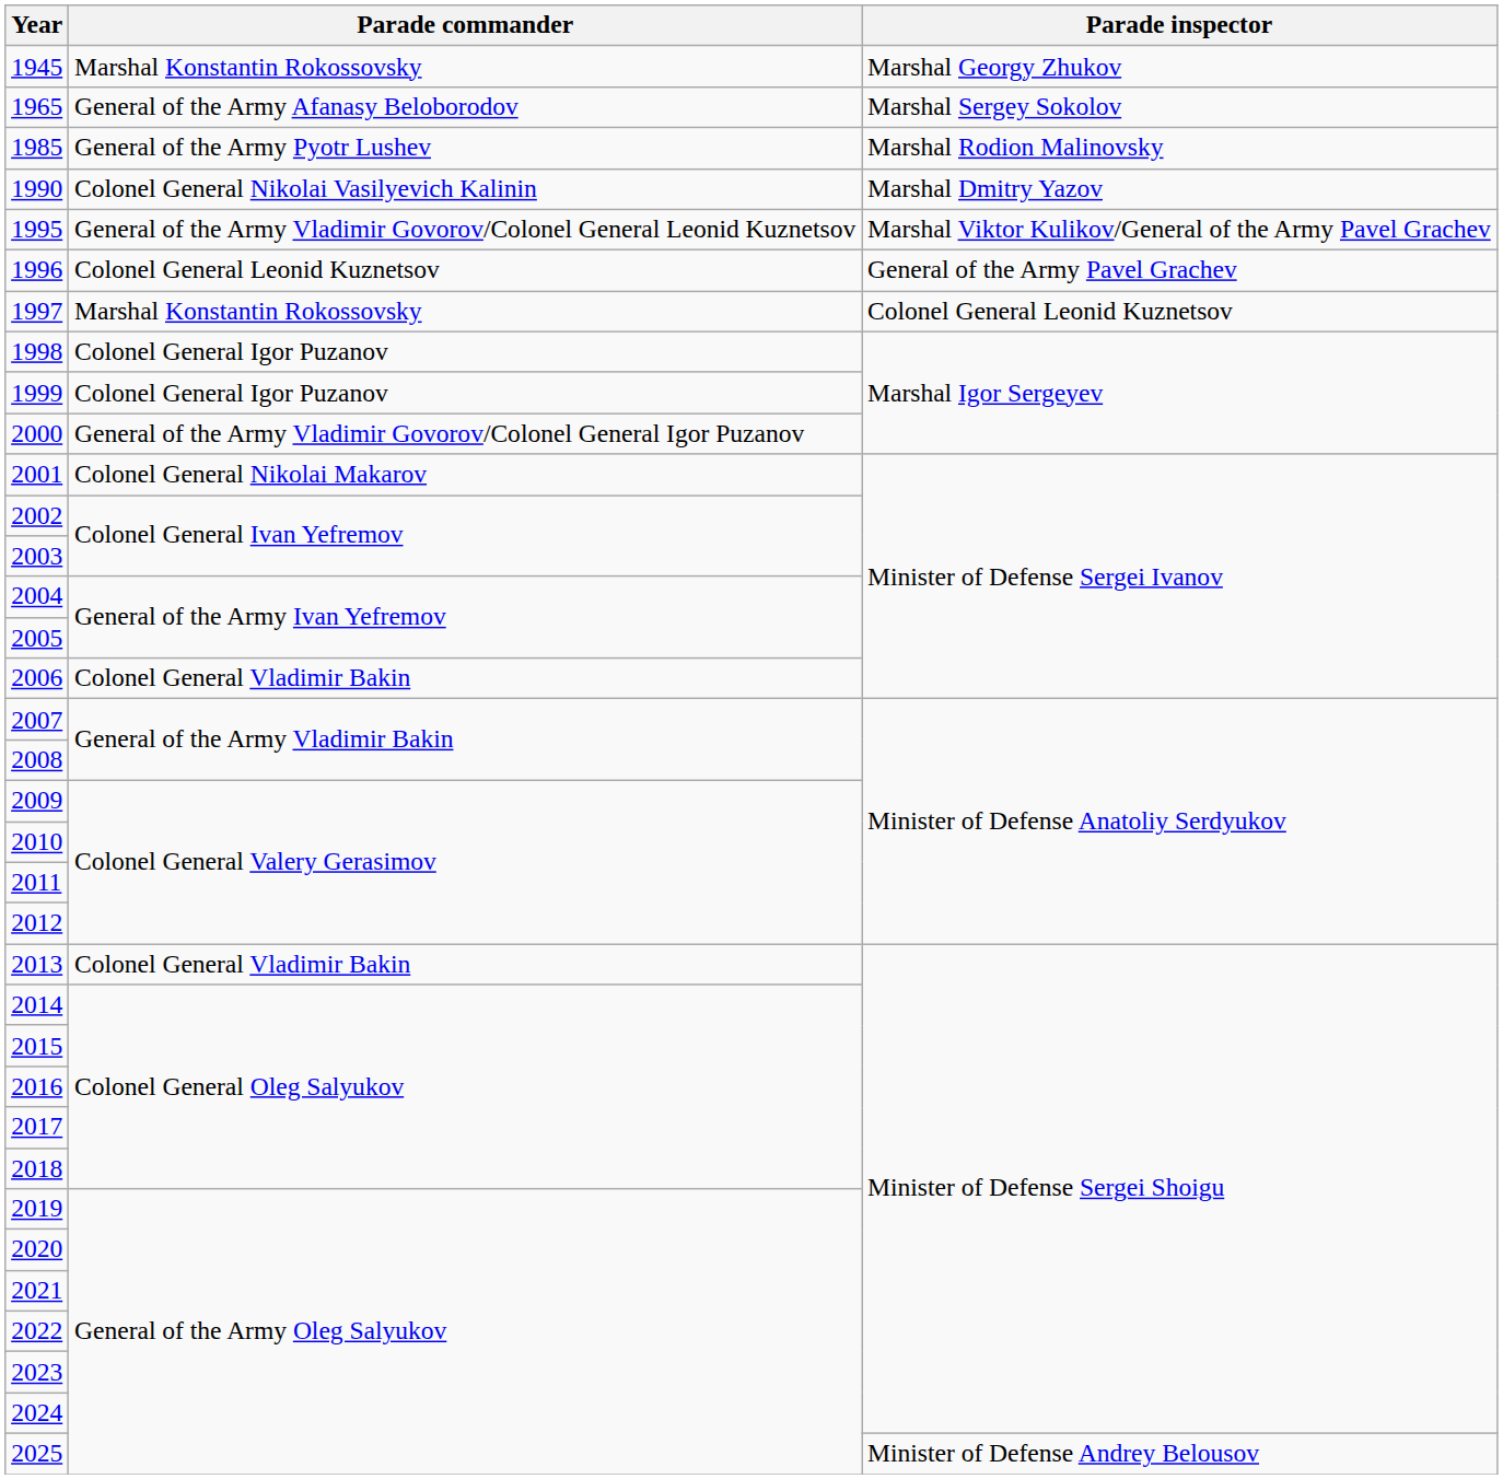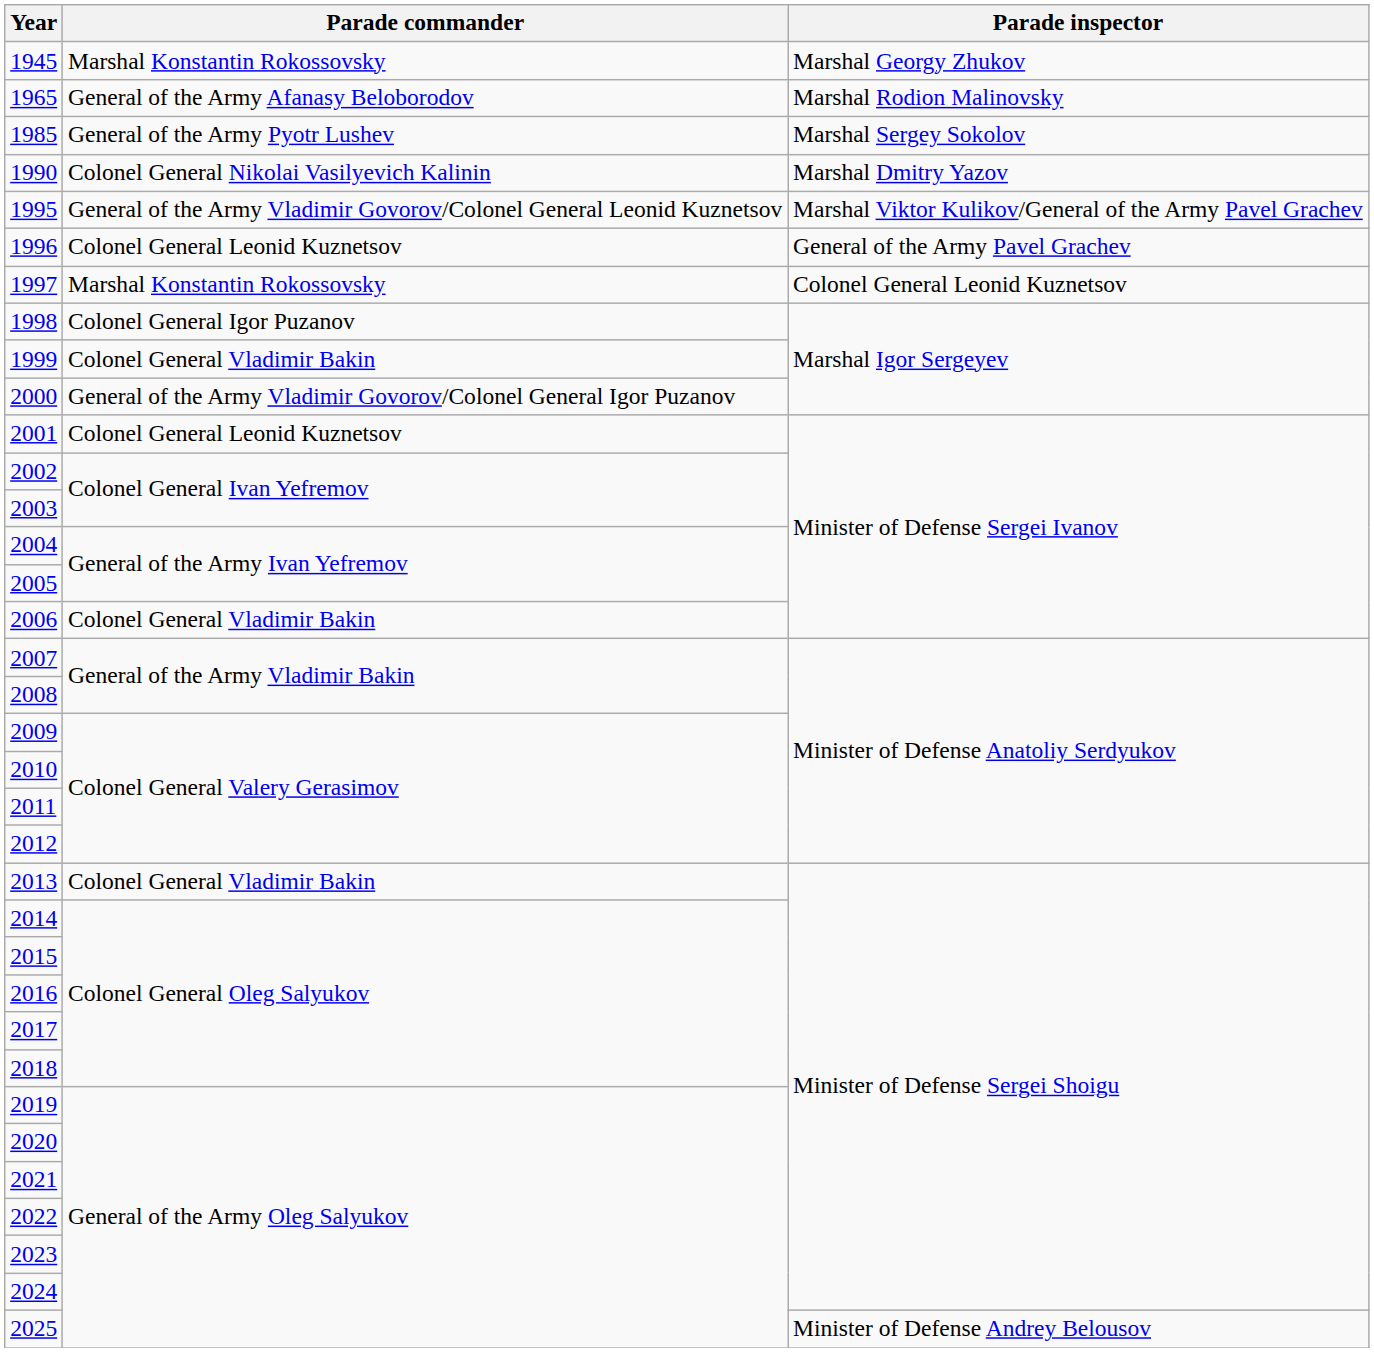 <table class="wikitable">
 <tr>
 <th>Year</th>
 <th>Parade commander</th>
 <th>Parade inspector</th>
 </tr>
 <tr>
 <td><a href='#'>1945</a></td>
 <td>Marshal <a href='#'>Konstantin Rokossovsky</a></td>
 <td>Marshal <a href='#'>Georgy Zhukov</a></td>
 </tr>
 <tr>
 <td><a href='#'>1965</a></td>
 <td>General of the Army <a href='#'>Afanasy Beloborodov</a></td>
-<td>Marshal <a href='#'>Sergey Sokolov</a></td>
+<td>Marshal <a href='#'>Rodion Malinovsky</a></td>
 </tr>
 <tr>
 <td><a href='#'>1985</a></td>
 <td>General of the Army <a href='#'>Pyotr Lushev</a></td>
-<td>Marshal <a href='#'>Rodion Malinovsky</a></td>
+<td>Marshal <a href='#'>Sergey Sokolov</a></td>
 </tr>
 <tr>
 <td><a href='#'>1990</a></td>
 <td>Colonel General <a href='#'>Nikolai Vasilyevich Kalinin</a></td>
 <td>Marshal <a href='#'>Dmitry Yazov</a></td>
 </tr>
 <tr>
 <td><a href='#'>1995</a></td>
 <td>General of the Army <a href='#'>Vladimir Govorov</a>/Colonel General Leonid Kuznetsov</td>
 <td>Marshal <a href='#'>Viktor Kulikov</a>/General of the Army <a href='#'>Pavel Grachev</a></td>
 </tr>
 <tr>
 <td><a href='#'>1996</a></td>
 <td>Colonel General Leonid Kuznetsov</td>
 <td>General of the Army <a href='#'>Pavel Grachev</a></td>
 </tr>
 <tr>
 <td><a href='#'>1997</a></td>
 <td>Marshal <a href='#'>Konstantin Rokossovsky</a></td>
 <td>Colonel General Leonid Kuznetsov</td>
 </tr>
 <tr>
 <td><a href='#'>1998</a></td>
 <td>Colonel General Igor Puzanov</td>
 <td rowspan="3">Marshal <a href='#'>Igor Sergeyev</a></td>
 </tr>
 <tr>
 <td><a href='#'>1999</a></td>
-<td>Colonel General Igor Puzanov</td>
+<td>Colonel General <a href='#'>Vladimir Bakin</a></td>
 </tr>
 <tr>
 <td><a href='#'>2000</a></td>
 <td>General of the Army <a href='#'>Vladimir Govorov</a>/Colonel General Igor Puzanov</td>
 </tr>
 <tr>
 <td><a href='#'>2001</a></td>
-<td>Colonel General <a href='#'>Nikolai Makarov</a></td>
+<td>Colonel General Leonid Kuznetsov</td>
 <td rowspan="6">Minister of Defense <a href='#'>Sergei Ivanov</a></td>
 </tr>
 <tr>
 <td><a href='#'>2002</a></td>
 <td rowspan="2">Colonel General <a href='#'>Ivan Yefremov</a></td>
 </tr>
 <tr>
 <td><a href='#'>2003</a></td>
 </tr>
 <tr>
 <td><a href='#'>2004</a></td>
 <td rowspan="2">General of the Army <a href='#'>Ivan Yefremov</a></td>
 </tr>
 <tr>
 <td><a href='#'>2005</a></td>
 </tr>
 <tr>
 <td><a href='#'>2006</a></td>
 <td>Colonel General <a href='#'>Vladimir Bakin</a></td>
 </tr>
 <tr>
 <td><a href='#'>2007</a></td>
 <td rowspan="2">General of the Army <a href='#'>Vladimir Bakin</a></td>
 <td rowspan="6">Minister of Defense <a href='#'>Anatoliy Serdyukov</a></td>
 </tr>
 <tr>
 <td><a href='#'>2008</a></td>
 </tr>
 <tr>
 <td><a href='#'>2009</a></td>
 <td rowspan="4">Colonel General <a href='#'>Valery Gerasimov</a></td>
 </tr>
 <tr>
 <td><a href='#'>2010</a></td>
 </tr>
 <tr>
 <td><a href='#'>2011</a></td>
 </tr>
 <tr>
 <td><a href='#'>2012</a></td>
 </tr>
 <tr>
 <td><a href='#'>2013</a></td>
 <td>Colonel General <a href='#'>Vladimir Bakin</a></td>
 <td rowspan="12">Minister of Defense <a href='#'>Sergei Shoigu</a></td>
 </tr>
 <tr>
 <td><a href='#'>2014</a></td>
 <td rowspan="5">Colonel General <a href='#'>Oleg Salyukov</a></td>
 </tr>
 <tr>
 <td><a href='#'>2015</a></td>
 </tr>
 <tr>
 <td><a href='#'>2016</a></td>
 </tr>
 <tr>
 <td><a href='#'>2017</a></td>
 </tr>
 <tr>
 <td><a href='#'>2018</a></td>
 </tr>
 <tr>
 <td><a href='#'>2019</a></td>
 <td rowspan="7">General of the Army <a href='#'>Oleg Salyukov</a></td>
 </tr>
 <tr>
 <td><a href='#'>2020</a></td>
 </tr>
 <tr>
 <td><a href='#'>2021</a></td>
 </tr>
 <tr>
 <td><a href='#'>2022</a></td>
 </tr>
 <tr>
 <td><a href='#'>2023</a></td>
 </tr>
 <tr>
 <td><a href='#'>2024</a></td>
 </tr>
 <tr>
 <td><a href='#'>2025</a></td>
 <td>Minister of Defense <a href='#'>Andrey Belousov</a></td>
 </tr>
 <tr>
 </tr>
 </table>
